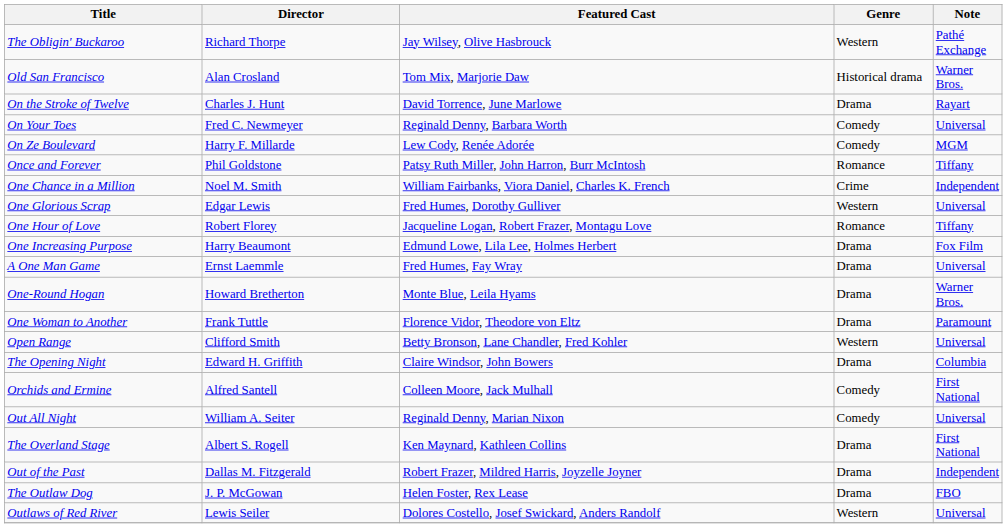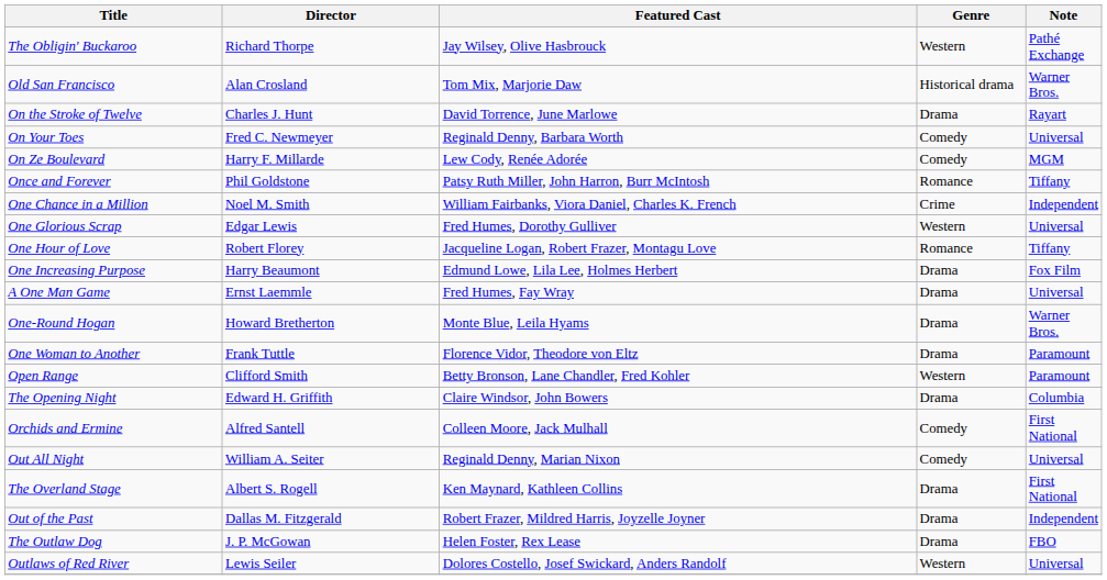 <table class="wikitable">
 <tr>
 <th style="width:20%;">Title</th>
 <th style="width:20%;">Director</th>
 <th style="width:44%;">Featured Cast</th>
 <th style="width:10%;">Genre</th>
 <th style="width:10%;">Note</th>
 </tr>
 <tr>
 <td><em><a href='#'>The Obligin' Buckaroo</a></em></td>
 <td><a href='#'>Richard Thorpe</a></td>
 <td><a href='#'>Jay Wilsey</a>, <a href='#'>Olive Hasbrouck</a></td>
 <td>Western</td>
 <td><a href='#'>Pathé Exchange</a></td>
 </tr>
 <tr>
 <td><em><a href='#'>Old San Francisco</a></em></td>
 <td><a href='#'>Alan Crosland</a></td>
 <td><a href='#'>Tom Mix</a>, <a href='#'>Marjorie Daw</a></td>
 <td>Historical drama</td>
 <td><a href='#'>Warner Bros.</a></td>
 </tr>
 <tr>
 <td><em><a href='#'>On the Stroke of Twelve</a></em></td>
 <td><a href='#'>Charles J. Hunt</a></td>
 <td><a href='#'>David Torrence</a>, <a href='#'>June Marlowe</a></td>
 <td>Drama</td>
 <td><a href='#'>Rayart</a></td>
 </tr>
 <tr>
 <td><em><a href='#'>On Your Toes</a></em></td>
 <td><a href='#'>Fred C. Newmeyer</a></td>
 <td><a href='#'>Reginald Denny</a>, <a href='#'>Barbara Worth</a></td>
 <td>Comedy</td>
 <td><a href='#'>Universal</a></td>
 </tr>
 <tr>
 <td><em><a href='#'>On Ze Boulevard</a></em></td>
 <td><a href='#'>Harry F. Millarde</a></td>
 <td><a href='#'>Lew Cody</a>, <a href='#'>Renée Adorée</a></td>
 <td>Comedy</td>
 <td><a href='#'>MGM</a></td>
 </tr>
 <tr>
 <td><em><a href='#'>Once and Forever</a></em></td>
 <td><a href='#'>Phil Goldstone</a></td>
 <td><a href='#'>Patsy Ruth Miller</a>, <a href='#'>John Harron</a>, <a href='#'>Burr McIntosh</a></td>
 <td>Romance</td>
 <td><a href='#'>Tiffany</a></td>
 </tr>
 <tr>
 <td><em><a href='#'>One Chance in a Million</a></em></td>
 <td><a href='#'>Noel M. Smith</a></td>
 <td><a href='#'>William Fairbanks</a>, <a href='#'>Viora Daniel</a>, <a href='#'>Charles K. French</a></td>
 <td>Crime</td>
 <td><a href='#'>Independent</a></td>
 </tr>
 <tr>
 <td><em><a href='#'>One Glorious Scrap</a></em></td>
 <td><a href='#'>Edgar Lewis</a></td>
 <td><a href='#'>Fred Humes</a>, <a href='#'>Dorothy Gulliver</a></td>
 <td>Western</td>
 <td><a href='#'>Universal</a></td>
 </tr>
 <tr>
 <td><em><a href='#'>One Hour of Love</a></em></td>
 <td><a href='#'>Robert Florey</a></td>
 <td><a href='#'>Jacqueline Logan</a>, <a href='#'>Robert Frazer</a>, <a href='#'>Montagu Love</a></td>
 <td>Romance</td>
 <td><a href='#'>Tiffany</a></td>
 </tr>
 <tr>
 <td><em><a href='#'>One Increasing Purpose</a></em></td>
 <td><a href='#'>Harry Beaumont</a></td>
 <td><a href='#'>Edmund Lowe</a>, <a href='#'>Lila Lee</a>, <a href='#'>Holmes Herbert</a></td>
 <td>Drama</td>
 <td><a href='#'>Fox Film</a></td>
 </tr>
 <tr>
 <td><em><a href='#'>A One Man Game</a></em></td>
 <td><a href='#'>Ernst Laemmle</a></td>
 <td><a href='#'>Fred Humes</a>, <a href='#'>Fay Wray</a></td>
 <td>Drama</td>
 <td><a href='#'>Universal</a></td>
 </tr>
 <tr>
 <td><em><a href='#'>One-Round Hogan</a></em></td>
 <td><a href='#'>Howard Bretherton</a></td>
 <td><a href='#'>Monte Blue</a>, <a href='#'>Leila Hyams</a></td>
 <td>Drama</td>
 <td><a href='#'>Warner Bros.</a></td>
 </tr>
 <tr>
 <td><em><a href='#'>One Woman to Another</a></em></td>
 <td><a href='#'>Frank Tuttle</a></td>
 <td><a href='#'>Florence Vidor</a>, <a href='#'>Theodore von Eltz</a></td>
 <td>Drama</td>
 <td><a href='#'>Paramount</a></td>
 </tr>
 <tr>
 <td><em><a href='#'>Open Range</a></em></td>
 <td><a href='#'>Clifford Smith</a></td>
 <td><a href='#'>Betty Bronson</a>, <a href='#'>Lane Chandler</a>, <a href='#'>Fred Kohler</a></td>
 <td>Western</td>
-<td><a href='#'>Universal</a></td>
+<td><a href='#'>Paramount</a></td>
 </tr>
 <tr>
 <td><em><a href='#'>The Opening Night</a></em></td>
 <td><a href='#'>Edward H. Griffith</a></td>
 <td><a href='#'>Claire Windsor</a>, <a href='#'>John Bowers</a></td>
 <td>Drama</td>
 <td><a href='#'>Columbia</a></td>
 </tr>
 <tr>
 <td><em><a href='#'>Orchids and Ermine</a></em></td>
 <td><a href='#'>Alfred Santell</a></td>
 <td><a href='#'>Colleen Moore</a>, <a href='#'>Jack Mulhall</a></td>
 <td>Comedy</td>
 <td><a href='#'>First National</a></td>
 </tr>
 <tr>
 <td><em><a href='#'>Out All Night</a></em></td>
 <td><a href='#'>William A. Seiter</a></td>
 <td><a href='#'>Reginald Denny</a>, <a href='#'>Marian Nixon</a></td>
 <td>Comedy</td>
 <td><a href='#'>Universal</a></td>
 </tr>
 <tr>
 <td><em><a href='#'>The Overland Stage</a></em></td>
 <td><a href='#'>Albert S. Rogell</a></td>
 <td><a href='#'>Ken Maynard</a>, <a href='#'>Kathleen Collins</a></td>
 <td>Drama</td>
 <td><a href='#'>First National</a></td>
 </tr>
 <tr>
 <td><em><a href='#'>Out of the Past</a></em></td>
 <td><a href='#'>Dallas M. Fitzgerald</a></td>
 <td><a href='#'>Robert Frazer</a>, <a href='#'>Mildred Harris</a>, <a href='#'>Joyzelle Joyner</a></td>
 <td>Drama</td>
 <td><a href='#'>Independent</a></td>
 </tr>
 <tr>
 <td><em><a href='#'>The Outlaw Dog</a></em></td>
 <td><a href='#'>J. P. McGowan</a></td>
 <td><a href='#'>Helen Foster</a>, <a href='#'>Rex Lease</a></td>
 <td>Drama</td>
 <td><a href='#'>FBO</a></td>
 </tr>
 <tr>
 <td><em><a href='#'>Outlaws of Red River</a></em></td>
 <td><a href='#'>Lewis Seiler</a></td>
 <td><a href='#'>Dolores Costello</a>, <a href='#'>Josef Swickard</a>, <a href='#'>Anders Randolf</a></td>
 <td>Western</td>
 <td><a href='#'>Universal</a></td>
 </tr>
 <tr>
 </tr>
 </table>
